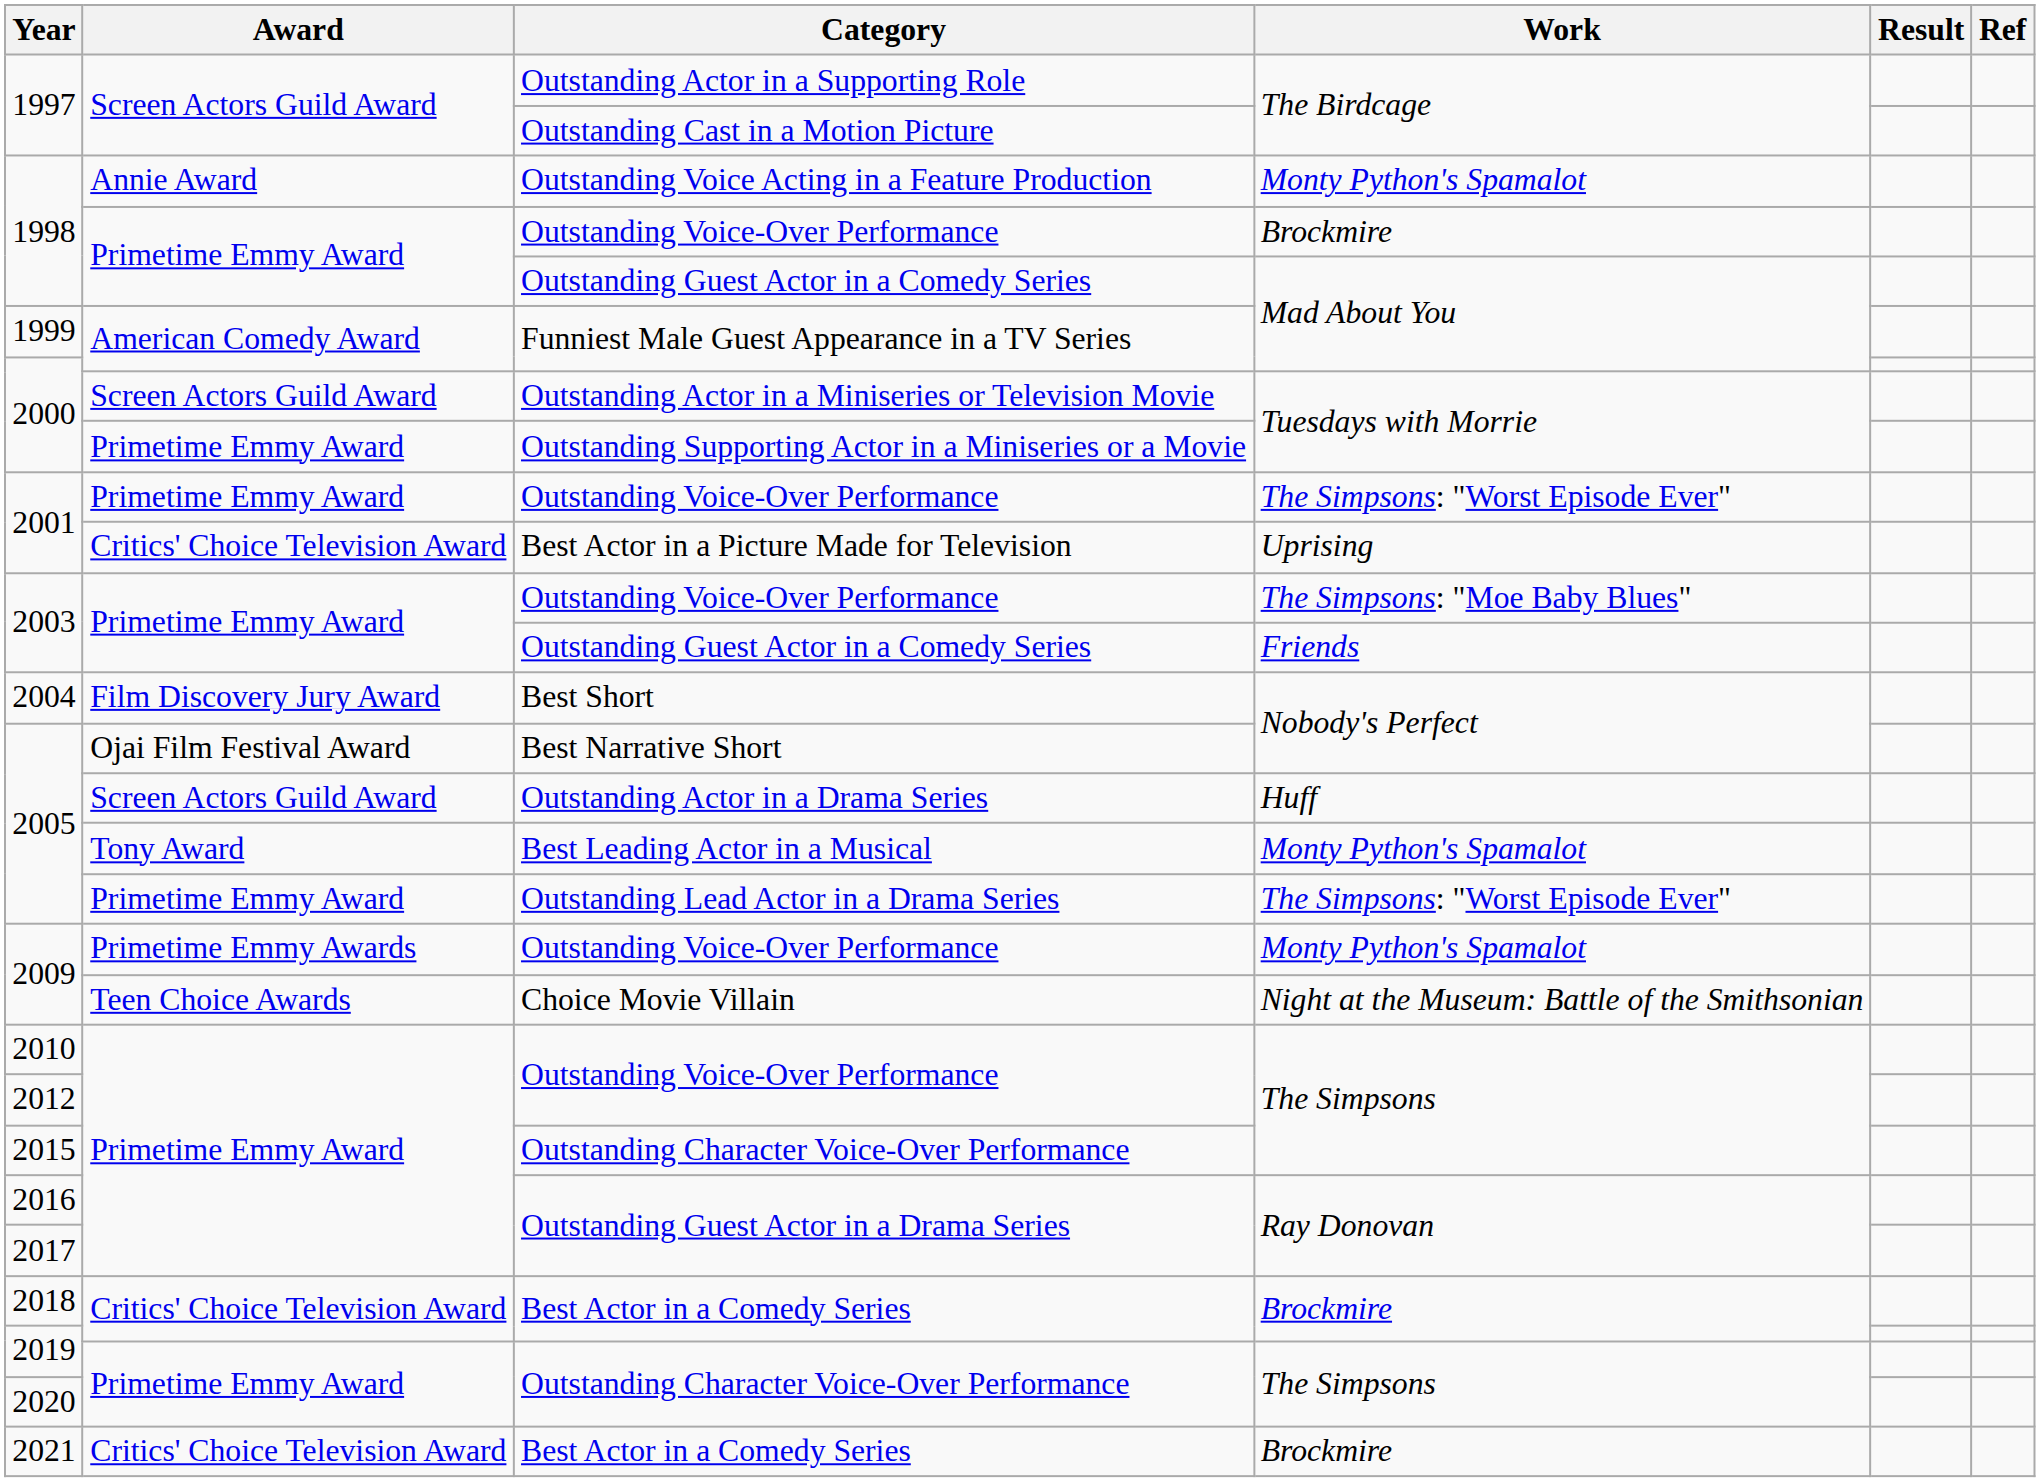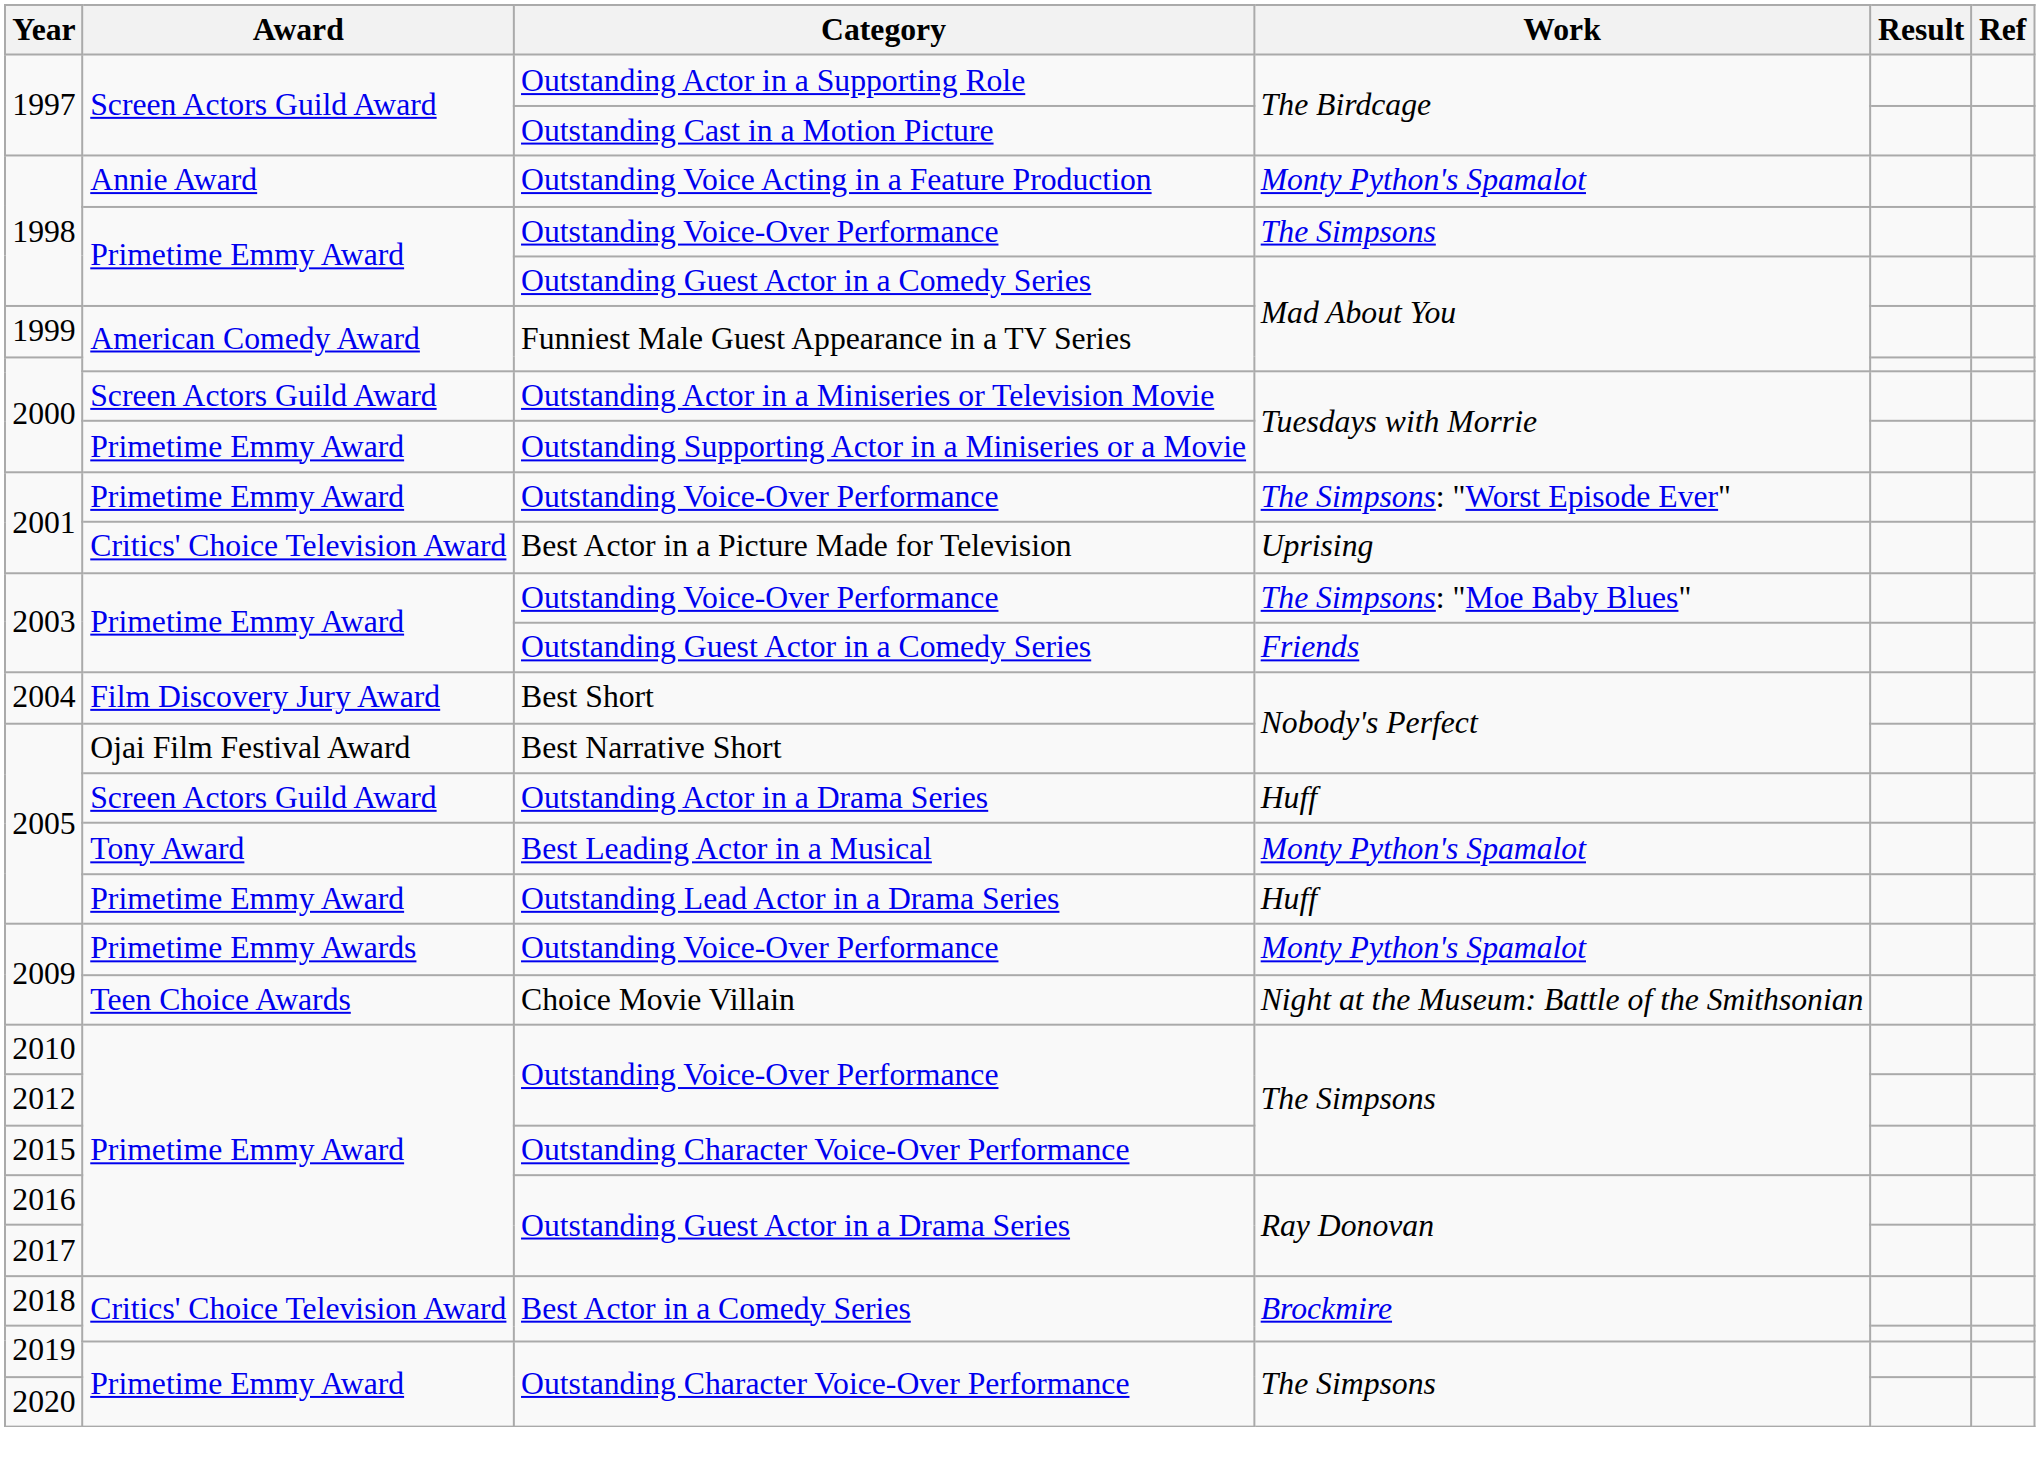 <table class="wikitable sortable">
 <tr>
 <th>Year</th>
 <th>Award</th>
 <th>Category</th>
 <th>Work</th>
 <th>Result</th>
 <th class=unsortable>Ref</th>
 </tr>
 <tr>
 <td rowspan="2">1997</td>
 <td rowspan="2"><a href='#'>Screen Actors Guild Award</a></td>
 <td><a href='#'>Outstanding Actor in a Supporting Role</a></td>
 <td rowspan="2"><em>The Birdcage</em></td>
 <td></td>
 <td></td>
 </tr>
 <tr>
 <td><a href='#'>Outstanding Cast in a Motion Picture</a></td>
 <td></td>
 <td></td>
 </tr>
 <tr>
 <td rowspan="3">1998</td>
 <td><a href='#'>Annie Award</a></td>
 <td><a href='#'>Outstanding Voice Acting in a Feature Production</a></td>
 <td><em><a href='#'>Monty Python's Spamalot</a></em></td>
 <td></td>
 <td></td>
 </tr>
 <tr>
 <td rowspan="2"><a href='#'>Primetime Emmy Award</a></td>
 <td><a href='#'>Outstanding Voice-Over Performance</a></td>
-<td><em>Brockmire</em></td>
+<td><em><a href='#'>The Simpsons</a></em></td>
 <td></td>
 <td></td>
 </tr>
 <tr>
 <td><a href='#'>Outstanding Guest Actor in a Comedy Series</a></td>
 <td rowspan="3"><em>Mad About You</em></td>
 <td></td>
 <td></td>
 </tr>
 <tr>
 <td>1999</td>
 <td rowspan="2"><a href='#'>American Comedy Award</a></td>
 <td rowspan="2">Funniest Male Guest Appearance in a TV Series</td>
 <td></td>
 <td></td>
 </tr>
 <tr>
 <td rowspan="3">2000</td>
 <td></td>
 <td></td>
 </tr>
 <tr>
 <td><a href='#'>Screen Actors Guild Award</a></td>
 <td><a href='#'>Outstanding Actor in a Miniseries or Television Movie</a></td>
 <td rowspan="2"><em>Tuesdays with Morrie</em></td>
 <td></td>
 <td></td>
 </tr>
 <tr>
 <td><a href='#'>Primetime Emmy Award</a></td>
 <td><a href='#'>Outstanding Supporting Actor in a Miniseries or a Movie</a></td>
 <td></td>
 <td></td>
 </tr>
 <tr>
 <td rowspan="2">2001</td>
 <td><a href='#'>Primetime Emmy Award</a></td>
 <td><a href='#'>Outstanding Voice-Over Performance</a></td>
 <td><em><a href='#'>The Simpsons</a></em>: "<a href='#'>Worst Episode Ever</a>"</td>
 <td></td>
 <td></td>
 </tr>
 <tr>
 <td><a href='#'>Critics' Choice Television Award</a></td>
 <td>Best Actor in a Picture Made for Television</td>
 <td><em>Uprising</em></td>
 <td></td>
 <td></td>
 </tr>
 <tr>
 <td rowspan="2">2003</td>
 <td rowspan="2"><a href='#'>Primetime Emmy Award</a></td>
 <td><a href='#'>Outstanding Voice-Over Performance</a></td>
 <td><em><a href='#'>The Simpsons</a></em>: "<a href='#'>Moe Baby Blues</a>"</td>
 <td></td>
 <td></td>
 </tr>
 <tr>
 <td><a href='#'>Outstanding Guest Actor in a Comedy Series</a></td>
 <td><em><a href='#'>Friends</a></em></td>
 <td></td>
 <td></td>
 </tr>
 <tr>
 <td>2004</td>
 <td><a href='#'>Film Discovery Jury Award</a></td>
 <td>Best Short</td>
 <td rowspan="2"><em>Nobody's Perfect</em></td>
 <td></td>
 <td></td>
 </tr>
 <tr>
 <td rowspan="4">2005</td>
 <td>Ojai Film Festival Award</td>
 <td>Best Narrative Short</td>
 <td></td>
 <td></td>
 </tr>
 <tr>
 <td><a href='#'>Screen Actors Guild Award</a></td>
 <td><a href='#'>Outstanding Actor in a Drama Series</a></td>
 <td><em>Huff</em></td>
 <td></td>
 <td></td>
 </tr>
 <tr>
 <td><a href='#'>Tony Award</a></td>
 <td><a href='#'>Best Leading Actor in a Musical</a></td>
 <td><em><a href='#'>Monty Python's Spamalot</a></em></td>
 <td></td>
 <td></td>
 </tr>
 <tr>
 <td><a href='#'>Primetime Emmy Award</a></td>
 <td><a href='#'>Outstanding Lead Actor in a Drama Series</a></td>
-<td><em><a href='#'>The Simpsons</a></em>: "<a href='#'>Worst Episode Ever</a>"</td>
+<td><em>Huff</em></td>
 <td></td>
 <td></td>
 </tr>
 <tr>
 <td rowspan="2">2009</td>
 <td><a href='#'>Primetime Emmy Awards</a></td>
 <td><a href='#'>Outstanding Voice-Over Performance</a></td>
 <td><em><a href='#'>Monty Python's Spamalot</a></em></td>
 <td></td>
 <td></td>
 </tr>
 <tr>
 <td><a href='#'>Teen Choice Awards</a></td>
 <td>Choice Movie Villain</td>
 <td><em>Night at the Museum: Battle of the Smithsonian</em></td>
 <td></td>
 <td></td>
 </tr>
 <tr>
 <td>2010</td>
 <td rowspan="5"><a href='#'>Primetime Emmy Award</a></td>
 <td rowspan="2"><a href='#'>Outstanding Voice-Over Performance</a></td>
 <td rowspan="3"><em>The Simpsons</em></td>
 <td></td>
 <td></td>
 </tr>
 <tr>
 <td>2012</td>
 <td></td>
 <td></td>
 </tr>
 <tr>
 <td>2015</td>
 <td><a href='#'>Outstanding Character Voice-Over Performance</a></td>
 <td></td>
 <td></td>
 </tr>
 <tr>
 <td>2016</td>
 <td rowspan="2"><a href='#'>Outstanding Guest Actor in a Drama Series</a></td>
 <td rowspan="2"><em>Ray Donovan</em></td>
 <td></td>
 <td></td>
 </tr>
 <tr>
 <td>2017</td>
 <td></td>
 <td></td>
 </tr>
 <tr>
 <td>2018</td>
 <td rowspan="2"><a href='#'>Critics' Choice Television Award</a></td>
 <td rowspan="2"><a href='#'>Best Actor in a Comedy Series</a></td>
 <td rowspan="2"><em><a href='#'>Brockmire</a></em></td>
 <td></td>
 <td></td>
 </tr>
 <tr>
 <td rowspan="2">2019</td>
 <td></td>
 <td></td>
 </tr>
 <tr>
 <td rowspan="2"><a href='#'>Primetime Emmy Award</a></td>
 <td rowspan="2"><a href='#'>Outstanding Character Voice-Over Performance</a></td>
 <td rowspan="2"><em>The Simpsons</em></td>
 <td></td>
 <td></td>
 </tr>
 <tr>
 <td>2020</td>
 <td></td>
 <td></td>
 </tr>
-<tr>
-<td>2021</td>
-<td><a href='#'>Critics' Choice Television Award</a></td>
-<td><a href='#'>Best Actor in a Comedy Series</a></td>
-<td><em>Brockmire</em></td>
-<td></td>
-<td></td>
-</tr>
 </table>
